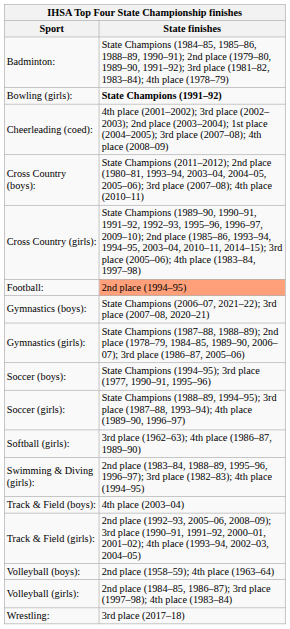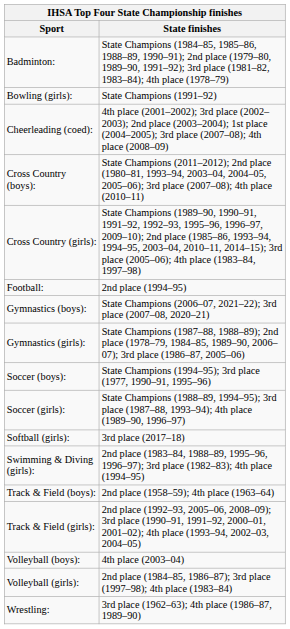 <table class="wikitable">
 <tr>
 <th style="text-align:center;" colspan="10">IHSA Top Four State Championship finishes</th>
 </tr>
 <tr>
 <th style="width:141px;"><strong>Sport</strong></th>
 <th style="width:283px;"><strong>State finishes</strong></th>
 </tr>
 <tr>
 <td>Badminton:</td>
 <td>State Champions (1984–85, 1985–86, 1988–89, 1990–91); 2nd place (1979–80, 1989–90, 1991–92); 3rd place (1981–82, 1983–84); 4th place (1978–79)</td>
 </tr>
 <tr>
 <td>Bowling (girls):</td>
-<td><strong>State Champions (1991–92)</strong></td>
+<td>State Champions (1991–92)</td>
 </tr>
 <tr>
 <td>Cheerleading (coed):</td>
 <td>4th place (2001–2002); 3rd place (2002–2003); 2nd place (2003–2004); 1st place (2004–2005); 3rd place (2007–08); 4th place (2008–09)</td>
 </tr>
 <tr>
 <td>Cross Country (boys):</td>
 <td>State Champions (2011–2012); 2nd place (1980–81, 1993–94, 2003–04, 2004–05, 2005–06); 3rd place (2007–08); 4th place (2010–11)</td>
 </tr>
 <tr>
 <td>Cross Country (girls):</td>
 <td>State Champions (1989–90, 1990–91, 1991–92, 1992–93, 1995–96, 1996–97, 2009–10); 2nd place (1985–86, 1993–94, 1994–95, 2003–04, 2010–11, 2014–15); 3rd place (2005–06); 4th place (1983–84, 1997–98)</td>
 </tr>
 <tr>
 <td>Football:</td>
-<td style="background: lightsalmon;">2nd place (1994–95)</td>
+<td>2nd place (1994–95)</td>
 </tr>
 <tr>
 <td>Gymnastics (boys):</td>
 <td>State Champions (2006–07, 2021–22); 3rd place (2007–08, 2020–21)</td>
 </tr>
 <tr>
 <td>Gymnastics (girls):</td>
 <td>State Champions (1987–88, 1988–89); 2nd place (1978–79, 1984–85, 1989–90, 2006–07); 3rd place (1986–87, 2005–06)</td>
 </tr>
 <tr>
 <td>Soccer (boys):</td>
 <td>State Champions (1994–95); 3rd place (1977, 1990–91, 1995–96)</td>
 </tr>
 <tr>
 <td>Soccer (girls):</td>
 <td>State Champions (1988–89, 1994–95); 3rd place (1987–88, 1993–94); 4th place (1989–90, 1996–97)</td>
 </tr>
 <tr>
 <td>Softball (girls):</td>
-<td>3rd place (1962–63); 4th place (1986–87, 1989–90)</td>
+<td>3rd place (2017–18)</td>
 </tr>
 <tr>
 <td>Swimming & Diving (girls):</td>
 <td>2nd place (1983–84, 1988–89, 1995–96, 1996–97); 3rd place (1982–83); 4th place (1994–95)</td>
 </tr>
 <tr>
 <td>Track & Field (boys):</td>
-<td>4th place (2003–04)</td>
+<td>2nd place (1958–59); 4th place (1963–64)</td>
 </tr>
 <tr>
 <td>Track & Field (girls):</td>
 <td>2nd place (1992–93, 2005–06, 2008–09); 3rd place (1990–91, 1991–92, 2000–01, 2001–02); 4th place (1993–94, 2002–03, 2004–05)</td>
 </tr>
 <tr>
 <td>Volleyball (boys):</td>
-<td>2nd place (1958–59); 4th place (1963–64)</td>
+<td>4th place (2003–04)</td>
 </tr>
 <tr>
 <td>Volleyball (girls):</td>
 <td>2nd place (1984–85, 1986–87); 3rd place (1997–98); 4th place (1983–84)</td>
 </tr>
 <tr>
 <td>Wrestling:</td>
-<td>3rd place (2017–18)</td>
+<td>3rd place (1962–63); 4th place (1986–87, 1989–90)</td>
 </tr>
 </table>
